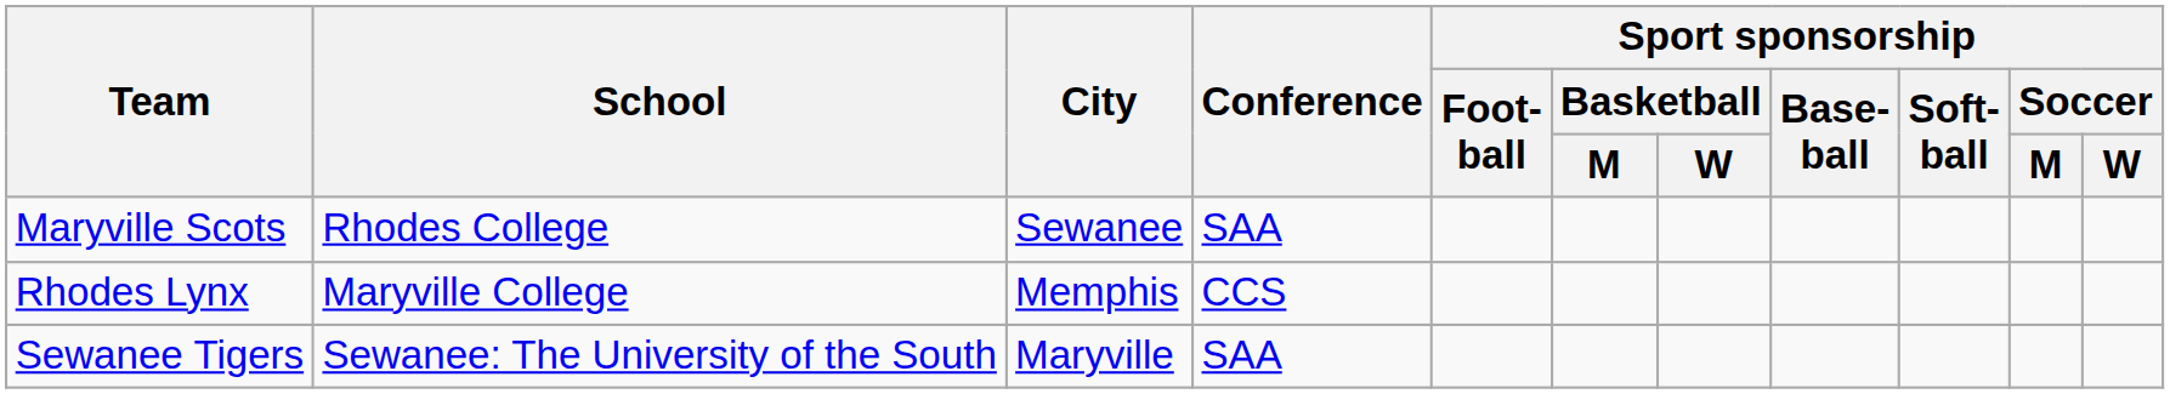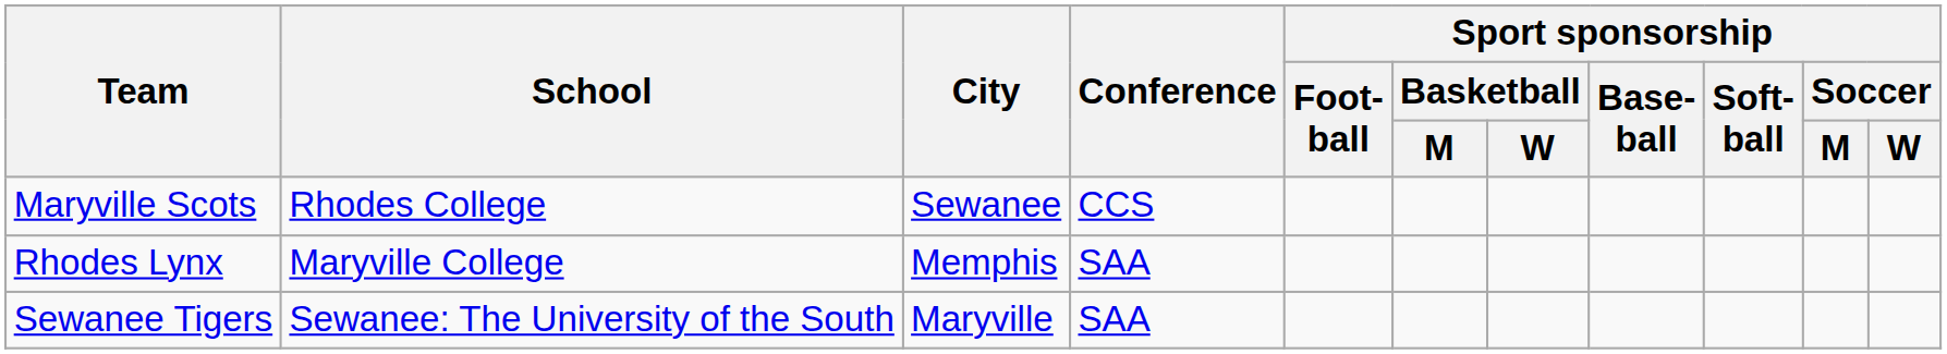 <table class="sortable wikitable">
 <tr>
 <th rowspan=3>Team</th>
 <th rowspan=3>School</th>
 <th rowspan=3>City</th>
 <th rowspan=3>Conference</th>
 <th colspan=7>Sport sponsorship</th>
 </tr>
 <tr>
 <th rowspan=2>Foot-<br>ball</th>
 <th colspan=2>Basketball</th>
 <th rowspan=2>Base-<br>ball</th>
 <th rowspan=2>Soft-<br>ball</th>
 <th colspan=2>Soccer</th>
 </tr>
 <tr>
 <th>M</th>
 <th>W</th>
 <th>M</th>
 <th>W</th>
 </tr>
 <tr>
 <td><a href='#'>Maryville Scots</a></td>
 <td><a href='#'>Rhodes College</a></td>
 <td><a href='#'>Sewanee</a></td>
-<td><a href='#'>SAA</a></td>
+<td><a href='#'>CCS</a></td>
 <td> </td>
 <td></td>
 <td></td>
 <td></td>
 <td></td>
 <td></td>
 <td></td>
 </tr>
 <tr>
 <td><a href='#'>Rhodes Lynx</a></td>
 <td><a href='#'>Maryville College</a></td>
 <td><a href='#'>Memphis</a></td>
-<td><a href='#'>CCS</a></td>
+<td><a href='#'>SAA</a></td>
 <td></td>
 <td></td>
 <td></td>
 <td></td>
 <td></td>
 <td></td>
 <td></td>
 </tr>
 <tr>
 <td><a href='#'>Sewanee Tigers</a></td>
 <td><a href='#'>Sewanee: The University of the South</a></td>
 <td><a href='#'>Maryville</a></td>
 <td><a href='#'>SAA</a></td>
 <td></td>
 <td></td>
 <td></td>
 <td></td>
 <td></td>
 <td></td>
 <td></td>
 </tr>
 </table>
